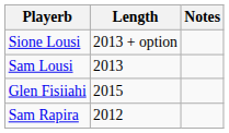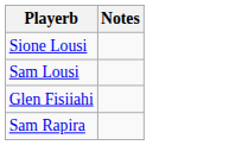 <table class="wikitable" style="font-size:90%">
 <tr bgcolor="#efefef">
 <th>Playerb</th>
-<th>Length</th>
 <th>Notes</th>
 </tr>
 <tr>
 <td><a href='#'>Sione Lousi</a></td>
-<td>2013 + option</td>
 <td></td>
 </tr>
 <tr>
 <td><a href='#'>Sam Lousi</a></td>
-<td>2013</td>
 <td></td>
 </tr>
 <tr>
 <td><a href='#'>Glen Fisiiahi</a></td>
-<td>2015</td>
 <td></td>
 </tr>
 <tr>
 <td><a href='#'>Sam Rapira</a></td>
-<td>2012</td>
 <td></td>
 </tr>
 </table>
